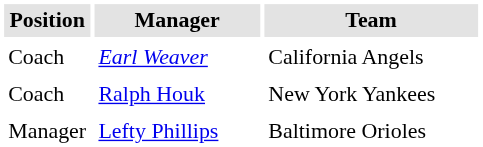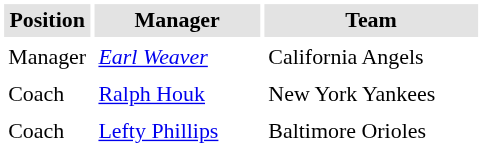 <table border="0" cellspacing="3" cellpadding="3">
 <tr style="background: #e3e3e3;">
 <th width="50">Position</th>
 <th width="115">Manager</th>
 <th width="150">Team</th>
 </tr>
 <tr>
-<td>Coach</td>
+<td>Manager</td>
 <td><em><a href='#'>Earl Weaver</a></em></td>
 <td>California Angels</td>
 </tr>
 <tr>
 <td>Coach</td>
 <td><a href='#'>Ralph Houk</a></td>
 <td>New York Yankees</td>
 </tr>
 <tr>
-<td>Manager</td>
+<td>Coach</td>
 <td><a href='#'>Lefty Phillips</a></td>
 <td>Baltimore Orioles</td>
 </tr>
 </table>
